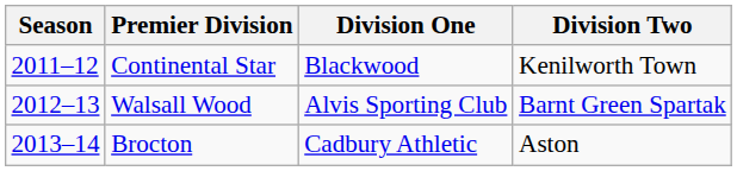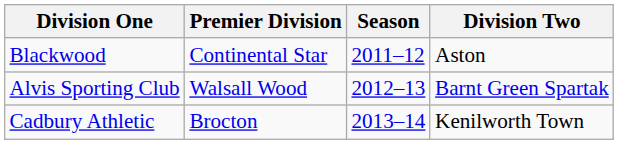 <table class="wikitable" style="text-align: left">
 <tr>
+<th>Division One</th>
+<th>Premier Division</th>
 <th>Season</th>
-<th>Premier Division</th>
-<th>Division One</th>
 <th>Division Two</th>
 </tr>
 <tr>
+<td><a href='#'>Blackwood</a></td>
+<td><a href='#'>Continental Star</a></td>
 <td><a href='#'>2011–12</a></td>
-<td><a href='#'>Continental Star</a></td>
-<td><a href='#'>Blackwood</a></td>
-<td>Kenilworth Town</td>
+<td>Aston</td>
 </tr>
 <tr>
+<td><a href='#'>Alvis Sporting Club</a></td>
+<td><a href='#'>Walsall Wood</a></td>
 <td><a href='#'>2012–13</a></td>
-<td><a href='#'>Walsall Wood</a></td>
-<td><a href='#'>Alvis Sporting Club</a></td>
 <td><a href='#'>Barnt Green Spartak</a></td>
 </tr>
 <tr>
+<td><a href='#'>Cadbury Athletic</a></td>
+<td><a href='#'>Brocton</a></td>
 <td><a href='#'>2013–14</a></td>
-<td><a href='#'>Brocton</a></td>
-<td><a href='#'>Cadbury Athletic</a></td>
-<td>Aston</td>
+<td>Kenilworth Town</td>
 </tr>
 </table>
